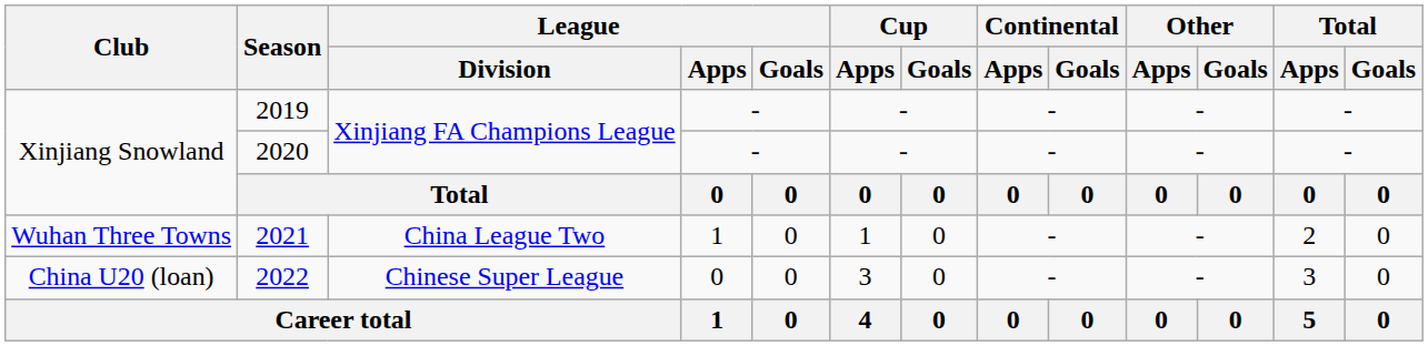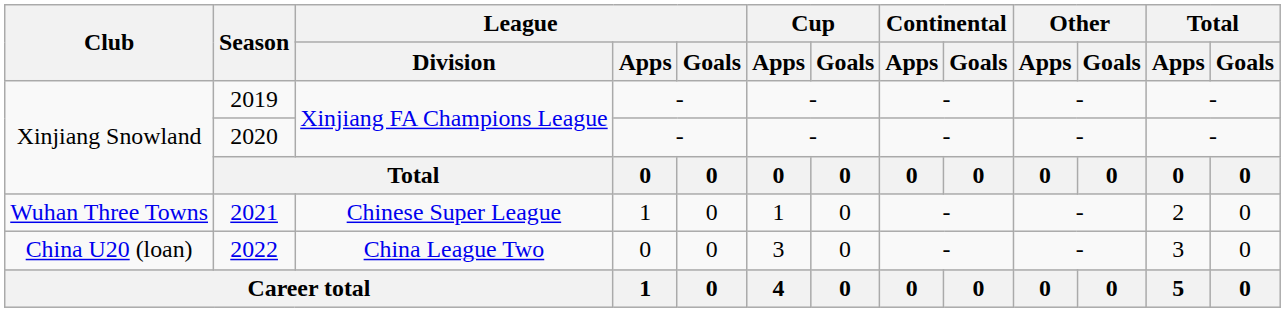 <table class="wikitable" style="text-align: center">
 <tr>
 <th rowspan="2">Club</th>
 <th rowspan="2">Season</th>
 <th colspan="3">League</th>
 <th colspan="2">Cup</th>
 <th colspan="2">Continental</th>
 <th colspan="2">Other</th>
 <th colspan="2">Total</th>
 </tr>
 <tr>
 <th>Division</th>
 <th>Apps</th>
 <th>Goals</th>
 <th>Apps</th>
 <th>Goals</th>
 <th>Apps</th>
 <th>Goals</th>
 <th>Apps</th>
 <th>Goals</th>
 <th>Apps</th>
 <th>Goals</th>
 </tr>
 <tr>
 <td rowspan=3>Xinjiang Snowland</td>
 <td>2019</td>
 <td rowspan=2><a href='#'>Xinjiang FA Champions League</a></td>
 <td colspan="2">-</td>
 <td colspan="2">-</td>
 <td colspan="2">-</td>
 <td colspan="2">-</td>
 <td colspan="2">-</td>
 </tr>
 <tr>
 <td>2020</td>
 <td colspan="2">-</td>
 <td colspan="2">-</td>
 <td colspan="2">-</td>
 <td colspan="2">-</td>
 <td colspan="2">-</td>
 </tr>
 <tr>
 <th colspan=2>Total</th>
 <th>0</th>
 <th>0</th>
 <th>0</th>
 <th>0</th>
 <th>0</th>
 <th>0</th>
 <th>0</th>
 <th>0</th>
 <th>0</th>
 <th>0</th>
 </tr>
 <tr>
 <td><a href='#'>Wuhan Three Towns</a></td>
 <td><a href='#'>2021</a></td>
-<td><a href='#'>China League Two</a></td>
+<td><a href='#'>Chinese Super League</a></td>
 <td>1</td>
 <td>0</td>
 <td>1</td>
 <td>0</td>
 <td colspan="2">-</td>
 <td colspan="2">-</td>
 <td>2</td>
 <td>0</td>
 </tr>
 <tr>
 <td><a href='#'>China U20</a> (loan)</td>
 <td><a href='#'>2022</a></td>
-<td><a href='#'>Chinese Super League</a></td>
+<td><a href='#'>China League Two</a></td>
 <td>0</td>
 <td>0</td>
 <td>3</td>
 <td>0</td>
 <td colspan="2">-</td>
 <td colspan="2">-</td>
 <td>3</td>
 <td>0</td>
 </tr>
 <tr>
 <th colspan=3>Career total</th>
 <th>1</th>
 <th>0</th>
 <th>4</th>
 <th>0</th>
 <th>0</th>
 <th>0</th>
 <th>0</th>
 <th>0</th>
 <th>5</th>
 <th>0</th>
 </tr>
 </table>
